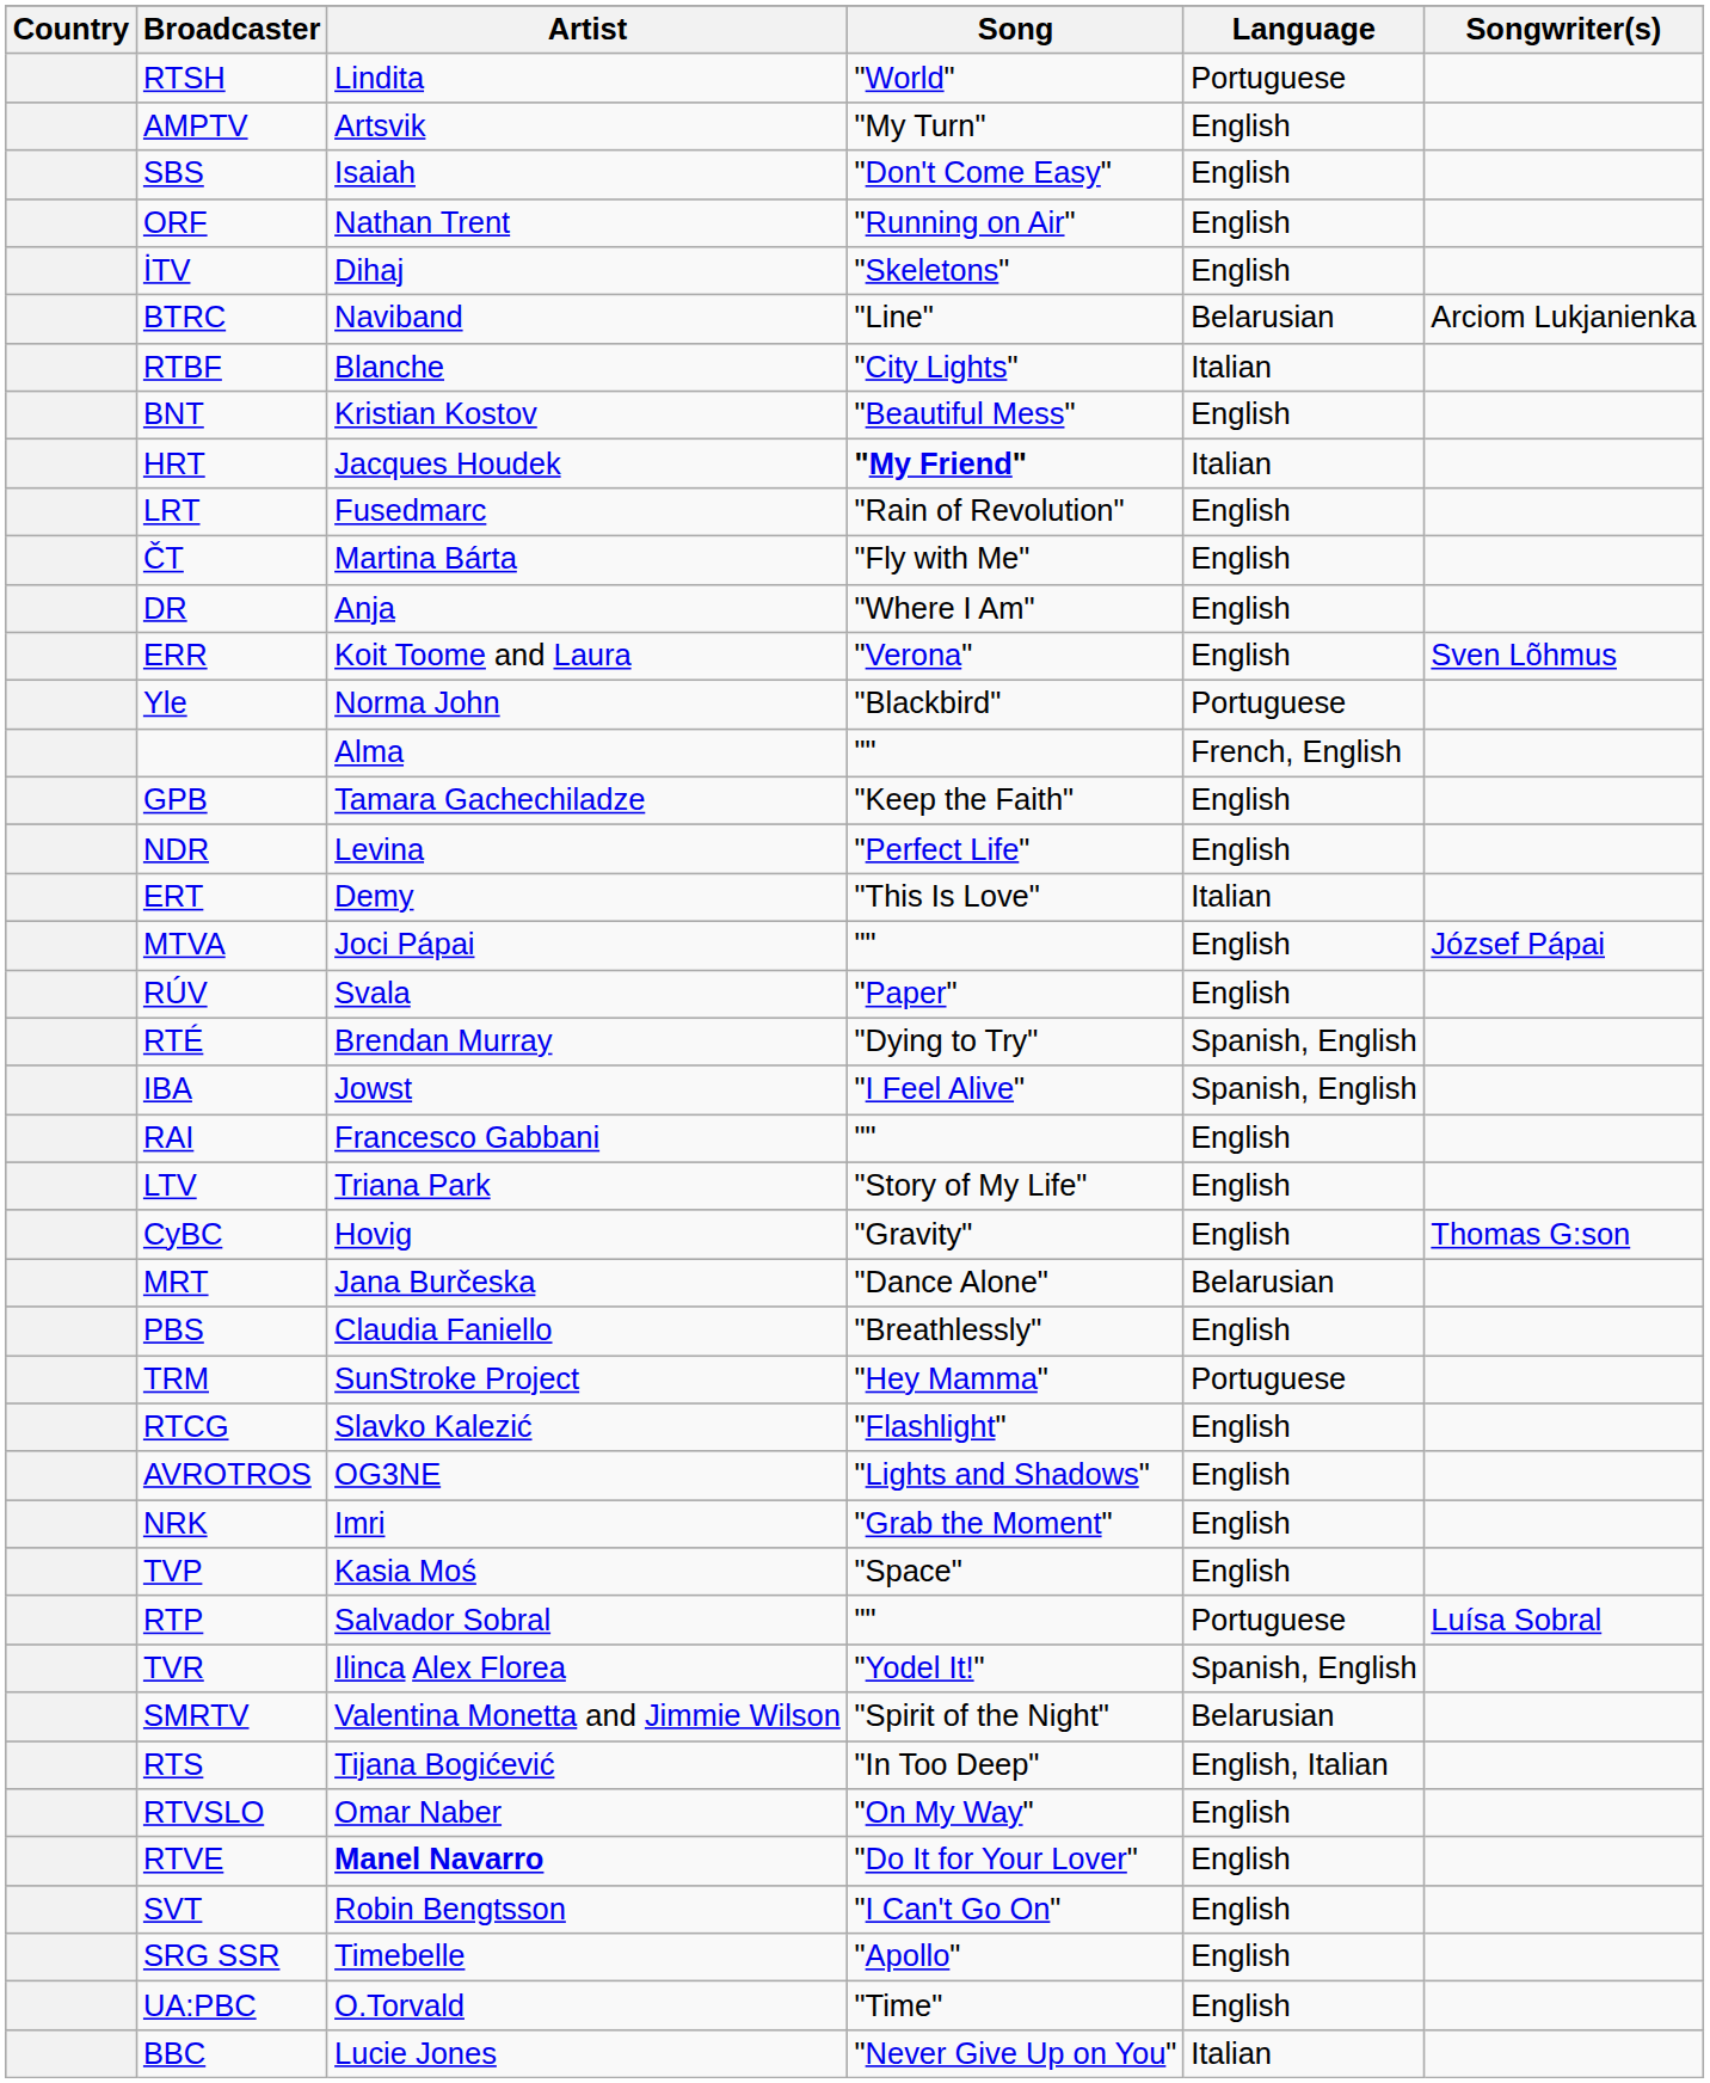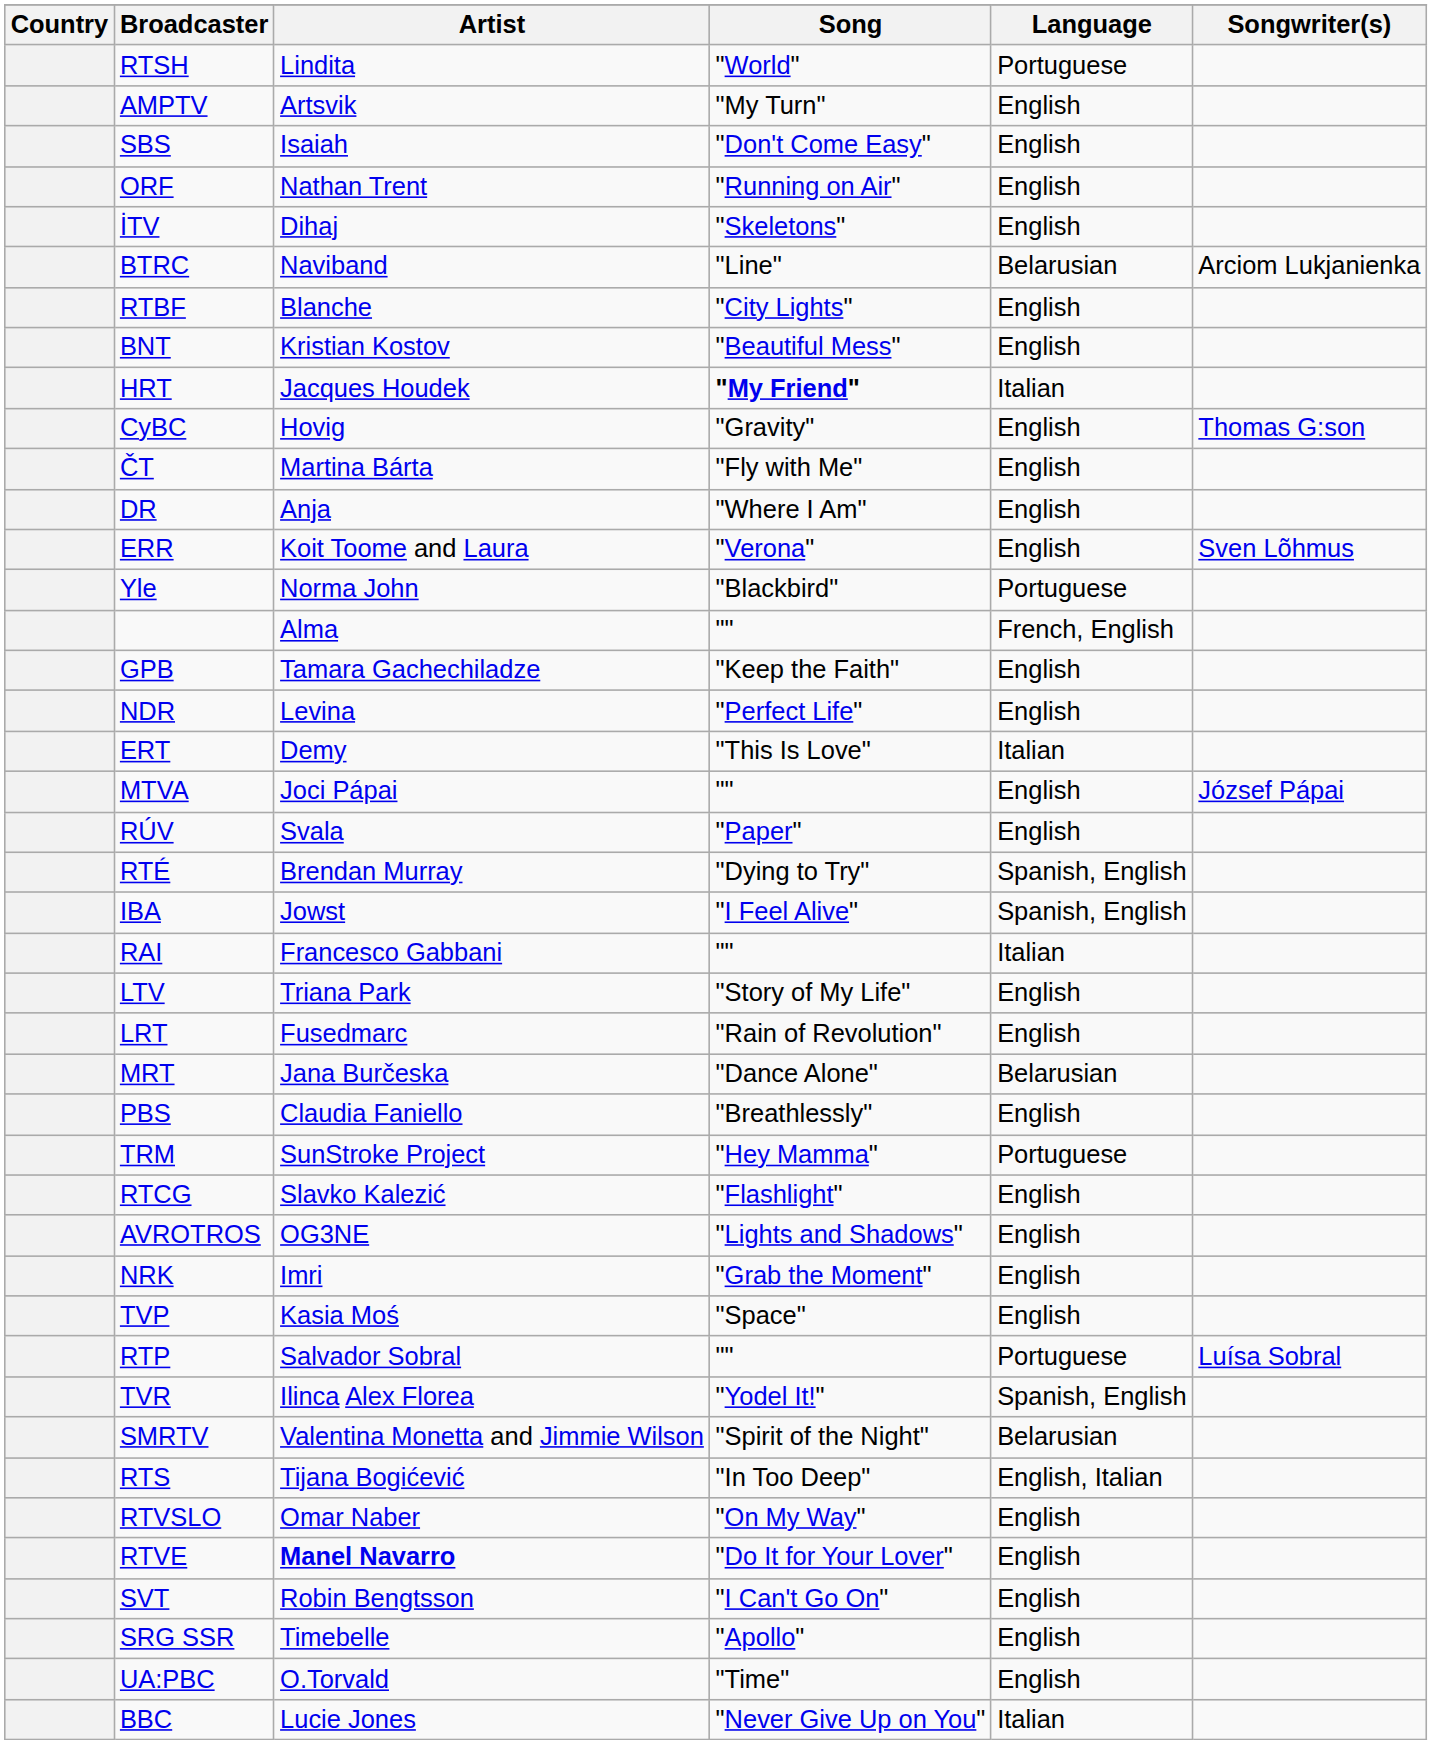 <table class="wikitable plainrowheaders">
 <tr>
 </tr>
 <tr>
 <th scope="col">Country</th>
 <th scope="col">Broadcaster</th>
 <th scope="col">Artist</th>
 <th scope="col">Song</th>
 <th scope="col">Language</th>
 <th scope="col">Songwriter(s)</th>
 </tr>
 <tr>
 <th scope="row"></th>
 <td><a href='#'>RTSH</a></td>
 <td><a href='#'>Lindita</a></td>
 <td>"<a href='#'>World</a>"</td>
 <td>Portuguese</td>
 <td></td>
 </tr>
 <tr>
 <th scope="row"></th>
 <td><a href='#'>AMPTV</a></td>
 <td><a href='#'>Artsvik</a></td>
 <td>"My Turn"</td>
 <td>English</td>
 <td></td>
 </tr>
 <tr>
 <th scope="row"></th>
 <td><a href='#'>SBS</a></td>
 <td><a href='#'>Isaiah</a></td>
 <td>"<a href='#'>Don't Come Easy</a>"</td>
 <td>English</td>
 <td></td>
 </tr>
 <tr>
 <th scope="row"></th>
 <td><a href='#'>ORF</a></td>
 <td><a href='#'>Nathan Trent</a></td>
 <td>"<a href='#'>Running on Air</a>"</td>
 <td>English</td>
 <td></td>
 </tr>
 <tr>
 <th scope="row"></th>
 <td><a href='#'>İTV</a></td>
 <td><a href='#'>Dihaj</a></td>
 <td>"<a href='#'>Skeletons</a>"</td>
 <td>English</td>
 <td></td>
 </tr>
 <tr>
 <th scope="row"></th>
 <td><a href='#'>BTRC</a></td>
 <td><a href='#'>Naviband</a></td>
 <td>"Line"</td>
 <td>Belarusian</td>
 <td>Arciom Lukjanienka</td>
 </tr>
 <tr>
 <th scope="row"></th>
 <td><a href='#'>RTBF</a></td>
 <td><a href='#'>Blanche</a></td>
 <td>"<a href='#'>City Lights</a>"</td>
-<td>Italian</td>
+<td>English</td>
 <td></td>
 </tr>
 <tr>
 <th scope="row"></th>
 <td><a href='#'>BNT</a></td>
 <td><a href='#'>Kristian Kostov</a></td>
 <td>"<a href='#'>Beautiful Mess</a>"</td>
 <td>English</td>
 <td></td>
 </tr>
 <tr>
 <th scope="row"></th>
 <td><a href='#'>HRT</a></td>
 <td><a href='#'>Jacques Houdek</a></td>
 <td><strong>"<a href='#'>My Friend</a>"</strong></td>
 <td>Italian</td>
 <td></td>
 </tr>
 <tr>
 <th scope="row"></th>
-<td><a href='#'>LRT</a></td>
-<td><a href='#'>Fusedmarc</a></td>
-<td>"Rain of Revolution"</td>
+<td><a href='#'>CyBC</a></td>
+<td><a href='#'>Hovig</a></td>
+<td>"Gravity"</td>
 <td>English</td>
-<td></td>
+<td><a href='#'>Thomas G:son</a></td>
 </tr>
 <tr>
 <th scope="row"></th>
 <td><a href='#'>ČT</a></td>
 <td><a href='#'>Martina Bárta</a></td>
 <td>"Fly with Me"</td>
 <td>English</td>
 <td></td>
 </tr>
 <tr>
 <th scope="row"></th>
 <td><a href='#'>DR</a></td>
 <td><a href='#'>Anja</a></td>
 <td>"Where I Am"</td>
 <td>English</td>
 <td></td>
 </tr>
 <tr>
 <th scope="row"></th>
 <td><a href='#'>ERR</a></td>
 <td><a href='#'>Koit Toome</a> and <a href='#'>Laura</a></td>
 <td>"<a href='#'>Verona</a>"</td>
 <td>English</td>
 <td><a href='#'>Sven Lõhmus</a></td>
 </tr>
 <tr>
 <th scope="row"></th>
 <td><a href='#'>Yle</a></td>
 <td><a href='#'>Norma John</a></td>
 <td>"Blackbird"</td>
 <td>Portuguese</td>
 <td></td>
 </tr>
 <tr>
 <th scope="row"></th>
 <td></td>
 <td><a href='#'>Alma</a></td>
 <td>""</td>
 <td>French, English</td>
 <td></td>
 </tr>
 <tr>
 <th scope="row"></th>
 <td><a href='#'>GPB</a></td>
 <td><a href='#'>Tamara Gachechiladze</a></td>
 <td>"Keep the Faith"</td>
 <td>English</td>
 <td></td>
 </tr>
 <tr>
 <th scope="row"></th>
 <td><a href='#'>NDR</a></td>
 <td><a href='#'>Levina</a></td>
 <td>"<a href='#'>Perfect Life</a>"</td>
 <td>English</td>
 <td></td>
 </tr>
 <tr>
 <th scope="row"></th>
 <td><a href='#'>ERT</a></td>
 <td><a href='#'>Demy</a></td>
 <td>"This Is Love"</td>
 <td>Italian</td>
 <td></td>
 </tr>
 <tr>
 <th scope="row"></th>
 <td><a href='#'>MTVA</a></td>
 <td><a href='#'>Joci Pápai</a></td>
 <td>""</td>
 <td>English</td>
 <td><a href='#'>József Pápai</a></td>
 </tr>
 <tr>
 <th scope="row"></th>
 <td><a href='#'>RÚV</a></td>
 <td><a href='#'>Svala</a></td>
 <td>"<a href='#'>Paper</a>"</td>
 <td>English</td>
 <td></td>
 </tr>
 <tr>
 <th scope="row"></th>
 <td><a href='#'>RTÉ</a></td>
 <td><a href='#'>Brendan Murray</a></td>
 <td>"Dying to Try"</td>
 <td>Spanish, English</td>
 <td></td>
 </tr>
 <tr>
 <th scope="row"></th>
 <td><a href='#'>IBA</a></td>
 <td><a href='#'>Jowst</a></td>
 <td>"<a href='#'>I Feel Alive</a>"</td>
 <td>Spanish, English</td>
 <td></td>
 </tr>
 <tr>
 <th scope="row"></th>
 <td><a href='#'>RAI</a></td>
 <td><a href='#'>Francesco Gabbani</a></td>
 <td>""</td>
-<td>English</td>
+<td>Italian</td>
 <td></td>
 </tr>
 <tr>
 <th scope="row"></th>
 <td><a href='#'>LTV</a></td>
 <td><a href='#'>Triana Park</a></td>
 <td>"Story of My Life"</td>
 <td>English</td>
 <td></td>
 </tr>
 <tr>
 <th scope="row"></th>
-<td><a href='#'>CyBC</a></td>
-<td><a href='#'>Hovig</a></td>
-<td>"Gravity"</td>
+<td><a href='#'>LRT</a></td>
+<td><a href='#'>Fusedmarc</a></td>
+<td>"Rain of Revolution"</td>
 <td>English</td>
-<td><a href='#'>Thomas G:son</a></td>
+<td></td>
 </tr>
 <tr>
 <th scope="row"></th>
 <td><a href='#'>MRT</a></td>
 <td><a href='#'>Jana Burčeska</a></td>
 <td>"Dance Alone"</td>
 <td>Belarusian</td>
 <td></td>
 </tr>
 <tr>
 <th scope="row"></th>
 <td><a href='#'>PBS</a></td>
 <td><a href='#'>Claudia Faniello</a></td>
 <td>"Breathlessly"</td>
 <td>English</td>
 <td></td>
 </tr>
 <tr>
 <th scope="row"></th>
 <td><a href='#'>TRM</a></td>
 <td><a href='#'>SunStroke Project</a></td>
 <td>"<a href='#'>Hey Mamma</a>"</td>
 <td>Portuguese</td>
 <td></td>
 </tr>
 <tr>
 <th scope="row"></th>
 <td><a href='#'>RTCG</a></td>
 <td><a href='#'>Slavko Kalezić</a></td>
 <td>"<a href='#'>Flashlight</a>"</td>
 <td>English</td>
 <td></td>
 </tr>
 <tr>
 <th scope="row"></th>
 <td><a href='#'>AVROTROS</a></td>
 <td><a href='#'>OG3NE</a></td>
 <td>"<a href='#'>Lights and Shadows</a>"</td>
 <td>English</td>
 <td></td>
 </tr>
 <tr>
 <th scope="row"></th>
 <td><a href='#'>NRK</a></td>
 <td><a href='#'>Imri</a></td>
 <td>"<a href='#'>Grab the Moment</a>"</td>
 <td>English</td>
 <td></td>
 </tr>
 <tr>
 <th scope="row"></th>
 <td><a href='#'>TVP</a></td>
 <td><a href='#'>Kasia Moś</a></td>
 <td>"Space"</td>
 <td>English</td>
 <td></td>
 </tr>
 <tr>
 <th scope="row"></th>
 <td><a href='#'>RTP</a></td>
 <td><a href='#'>Salvador Sobral</a></td>
 <td>""</td>
 <td>Portuguese</td>
 <td><a href='#'>Luísa Sobral</a></td>
 </tr>
 <tr>
 <th scope="row"></th>
 <td><a href='#'>TVR</a></td>
 <td><a href='#'>Ilinca</a>  <a href='#'>Alex Florea</a></td>
 <td>"<a href='#'>Yodel It!</a>"</td>
 <td>Spanish, English</td>
 <td></td>
 </tr>
 <tr>
 <th scope="row"></th>
 <td><a href='#'>SMRTV</a></td>
 <td><a href='#'>Valentina Monetta</a> and <a href='#'>Jimmie Wilson</a></td>
 <td>"Spirit of the Night"</td>
 <td>Belarusian</td>
 <td></td>
 </tr>
 <tr>
 <th scope="row"></th>
 <td><a href='#'>RTS</a></td>
 <td><a href='#'>Tijana Bogićević</a></td>
 <td>"In Too Deep"</td>
 <td>English, Italian</td>
 <td></td>
 </tr>
 <tr>
 <th scope="row"></th>
 <td><a href='#'>RTVSLO</a></td>
 <td><a href='#'>Omar Naber</a></td>
 <td>"<a href='#'>On My Way</a>"</td>
 <td>English</td>
 <td></td>
 </tr>
 <tr>
 <th scope="row"></th>
 <td><a href='#'>RTVE</a></td>
 <td><strong><a href='#'>Manel Navarro</a></strong></td>
 <td>"<a href='#'>Do It for Your Lover</a>"</td>
 <td>English</td>
 <td></td>
 </tr>
 <tr>
 <th scope="row"></th>
 <td><a href='#'>SVT</a></td>
 <td><a href='#'>Robin Bengtsson</a></td>
 <td>"<a href='#'>I Can't Go On</a>"</td>
 <td>English</td>
 <td></td>
 </tr>
 <tr>
 <th scope="row"></th>
 <td><a href='#'>SRG SSR</a></td>
 <td><a href='#'>Timebelle</a></td>
 <td>"<a href='#'>Apollo</a>"</td>
 <td>English</td>
 <td></td>
 </tr>
 <tr>
 <th scope="row"></th>
 <td><a href='#'>UA:PBC</a></td>
 <td><a href='#'>O.Torvald</a></td>
 <td>"Time"</td>
 <td>English</td>
 <td></td>
 </tr>
 <tr>
 <th scope="row"></th>
 <td><a href='#'>BBC</a></td>
 <td><a href='#'>Lucie Jones</a></td>
 <td>"<a href='#'>Never Give Up on You</a>"</td>
 <td>Italian</td>
 <td></td>
 </tr>
 </table>
